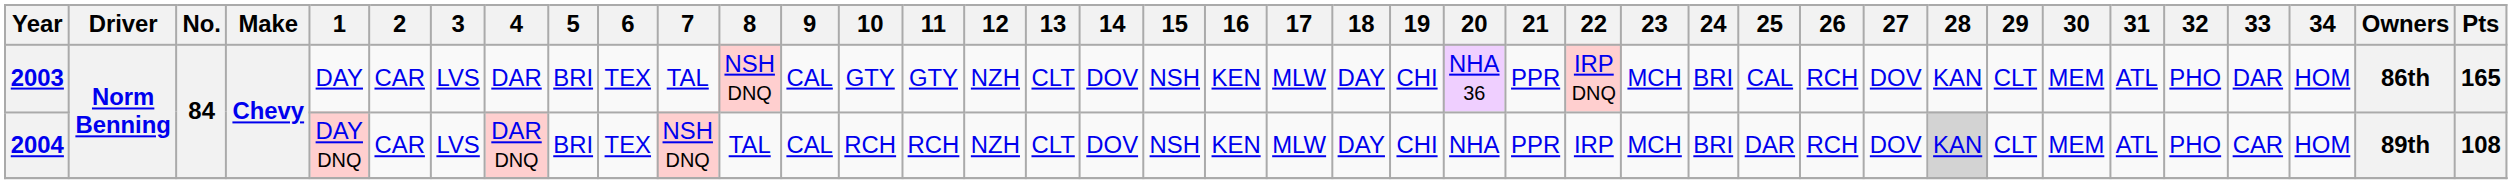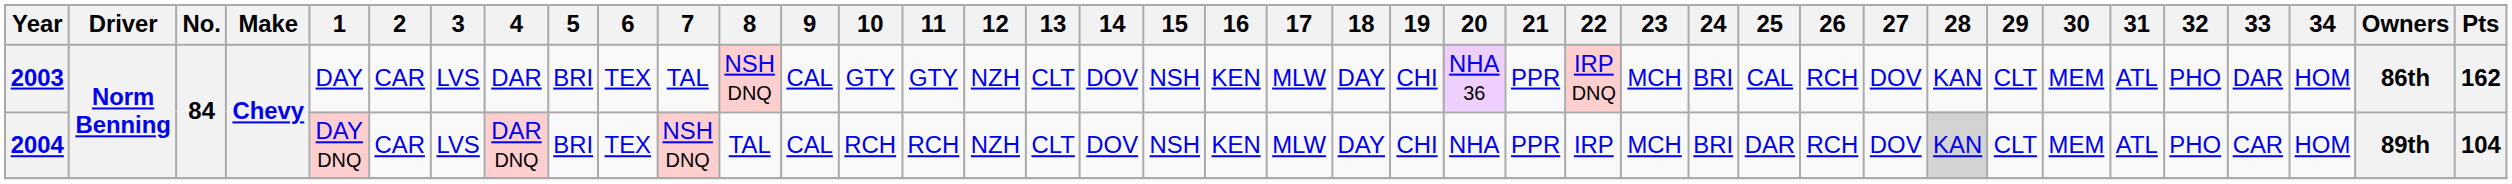 <table class="wikitable" style="text-align:center; font-size:75%">
 <tr>
 <th>Year</th>
 <th>Driver</th>
 <th>No.</th>
 <th>Make</th>
 <th>1</th>
 <th>2</th>
 <th>3</th>
 <th>4</th>
 <th>5</th>
 <th>6</th>
 <th>7</th>
 <th>8</th>
 <th>9</th>
 <th>10</th>
 <th>11</th>
 <th>12</th>
 <th>13</th>
 <th>14</th>
 <th>15</th>
 <th>16</th>
 <th>17</th>
 <th>18</th>
 <th>19</th>
 <th>20</th>
 <th>21</th>
 <th>22</th>
 <th>23</th>
 <th>24</th>
 <th>25</th>
 <th>26</th>
 <th>27</th>
 <th>28</th>
 <th>29</th>
 <th>30</th>
 <th>31</th>
 <th>32</th>
 <th>33</th>
 <th>34</th>
 <th>Owners</th>
 <th>Pts</th>
 </tr>
 <tr>
 <th><a href='#'>2003</a></th>
 <th rowspan=2><a href='#'>Norm Benning</a></th>
 <th rowspan=2>84</th>
 <th rowspan=2><a href='#'>Chevy</a></th>
 <td><a href='#'>DAY</a></td>
 <td><a href='#'>CAR</a></td>
 <td><a href='#'>LVS</a></td>
 <td><a href='#'>DAR</a></td>
 <td><a href='#'>BRI</a></td>
 <td><a href='#'>TEX</a></td>
 <td><a href='#'>TAL</a></td>
 <td style="background:#FFCFCF;"><a href='#'>NSH</a><br><small>DNQ</small></td>
 <td><a href='#'>CAL</a></td>
 <td><a href='#'>GTY</a></td>
 <td><a href='#'>GTY</a></td>
 <td><a href='#'>NZH</a></td>
 <td><a href='#'>CLT</a></td>
 <td><a href='#'>DOV</a></td>
 <td><a href='#'>NSH</a></td>
 <td><a href='#'>KEN</a></td>
 <td><a href='#'>MLW</a></td>
 <td><a href='#'>DAY</a></td>
 <td><a href='#'>CHI</a></td>
 <td style="background:#EFCFFF;"><a href='#'>NHA</a><br><small>36</small></td>
 <td><a href='#'>PPR</a></td>
 <td style="background:#FFCFCF;"><a href='#'>IRP</a><br><small>DNQ</small></td>
 <td><a href='#'>MCH</a></td>
 <td><a href='#'>BRI</a></td>
 <td><a href='#'>CAL</a></td>
 <td><a href='#'>RCH</a></td>
 <td><a href='#'>DOV</a></td>
 <td><a href='#'>KAN</a></td>
 <td><a href='#'>CLT</a></td>
 <td><a href='#'>MEM</a></td>
 <td><a href='#'>ATL</a></td>
 <td><a href='#'>PHO</a></td>
 <td><a href='#'>DAR</a></td>
 <td><a href='#'>HOM</a></td>
 <th>86th</th>
-<th>165</th>
+<th>162</th>
 </tr>
 <tr>
 <th><a href='#'>2004</a></th>
 <td style="background:#FFCFCF;"><a href='#'>DAY</a><br><small>DNQ</small></td>
 <td><a href='#'>CAR</a></td>
 <td><a href='#'>LVS</a></td>
 <td style="background:#FFCFCF;"><a href='#'>DAR</a><br><small>DNQ</small></td>
 <td><a href='#'>BRI</a></td>
 <td><a href='#'>TEX</a></td>
 <td style="background:#FFCFCF;"><a href='#'>NSH</a><br><small>DNQ</small></td>
 <td><a href='#'>TAL</a></td>
 <td><a href='#'>CAL</a></td>
 <td><a href='#'>RCH</a></td>
 <td><a href='#'>RCH</a></td>
 <td><a href='#'>NZH</a></td>
 <td><a href='#'>CLT</a></td>
 <td><a href='#'>DOV</a></td>
 <td><a href='#'>NSH</a></td>
 <td><a href='#'>KEN</a></td>
 <td><a href='#'>MLW</a></td>
 <td><a href='#'>DAY</a></td>
 <td><a href='#'>CHI</a></td>
 <td><a href='#'>NHA</a></td>
 <td><a href='#'>PPR</a></td>
 <td><a href='#'>IRP</a></td>
 <td><a href='#'>MCH</a></td>
 <td><a href='#'>BRI</a></td>
 <td><a href='#'>DAR</a></td>
 <td><a href='#'>RCH</a></td>
 <td><a href='#'>DOV</a></td>
 <td style="background: lightgrey;"><a href='#'>KAN</a></td>
 <td><a href='#'>CLT</a></td>
 <td><a href='#'>MEM</a></td>
 <td><a href='#'>ATL</a></td>
 <td><a href='#'>PHO</a></td>
 <td><a href='#'>CAR</a></td>
 <td><a href='#'>HOM</a></td>
 <th>89th</th>
-<th>108</th>
+<th>104</th>
 </tr>
 <tr>
 </tr>
 </table>
